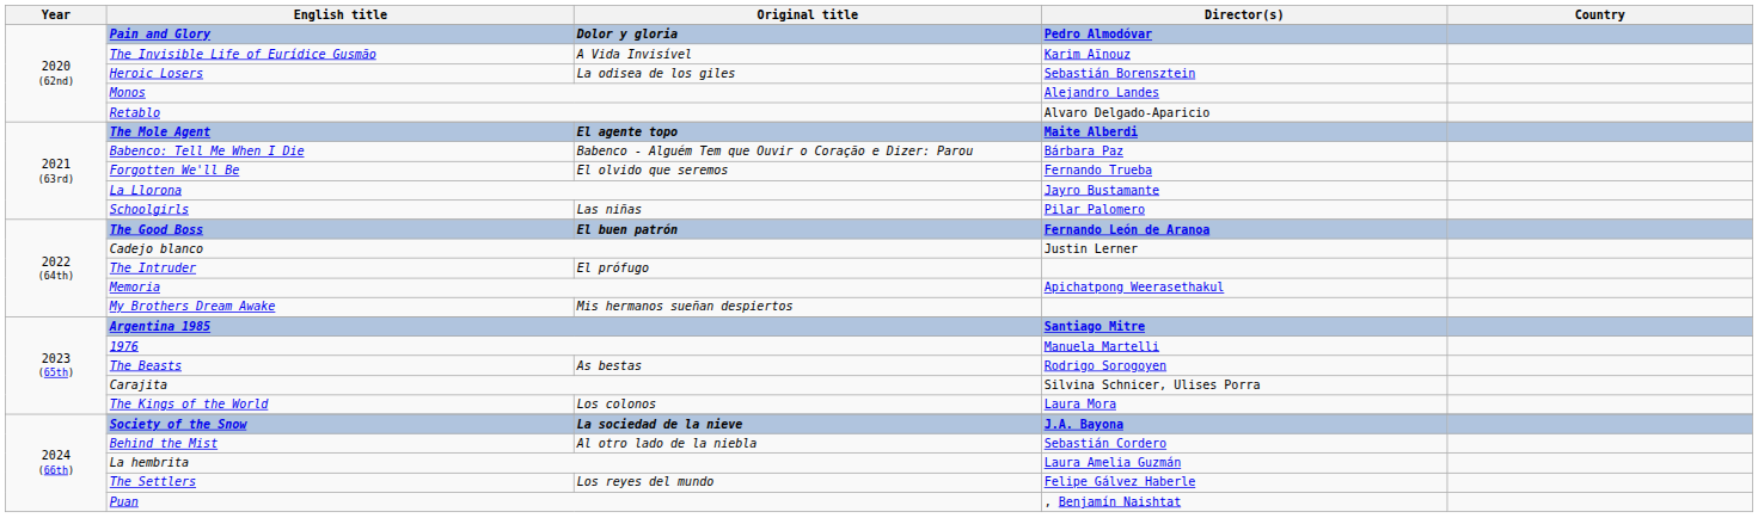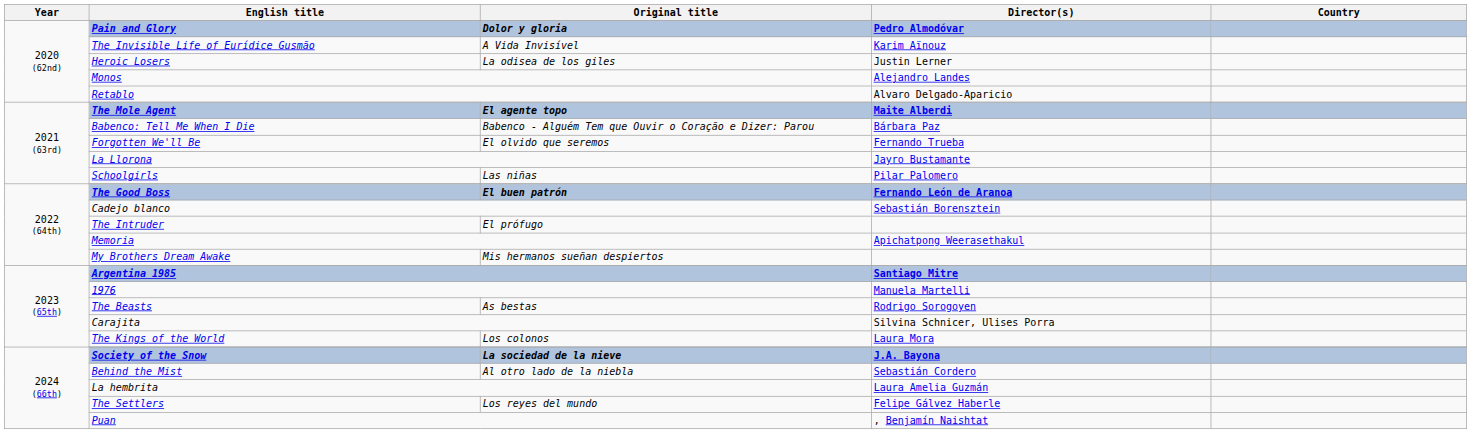 <table class="wikitable sortable" style="text-align:left;"style="width:95%">
 <tr>
 <th scope="col" style="width:5%;">Year</th>
 <th scope="col" style="width:23%;">English title</th>
 <th scope="col" style="width:23%;">Original title</th>
 <th scope="col" style="width:20%;">Director(s)</th>
 <th scope="col" style="width:15%;">Country</th>
 </tr>
 <tr>
 <td rowspan="6" style="text-align:center;">2020<br><small>(62nd)</small><br></td>
 </tr>
 <tr style="background:#B0C4DE;">
 <td><strong><em><a href='#'>Pain and Glory</a></em></strong> </td>
 <td><strong><em>Dolor y gloria</em></strong></td>
 <td><strong><a href='#'>Pedro Almodóvar</a></strong></td>
 <td><strong></strong></td>
 </tr>
 <tr>
 <td><em><a href='#'>The Invisible Life of Eurídice Gusmão</a></em></td>
 <td><em>A Vida Invisível</em></td>
 <td><a href='#'>Karim Aïnouz</a></td>
 <td></td>
 </tr>
 <tr>
 <td><em><a href='#'>Heroic Losers</a></em></td>
 <td><em>La odisea de los giles</em></td>
-<td><a href='#'>Sebastián Borensztein</a></td>
+<td>Justin Lerner</td>
 <td></td>
 </tr>
 <tr>
 <td colspan="2"><em><a href='#'>Monos</a></em></td>
 <td><a href='#'>Alejandro Landes</a></td>
 <td></td>
 </tr>
 <tr>
 <td colspan="2"><em><a href='#'>Retablo</a></em></td>
 <td>Alvaro Delgado-Aparicio</td>
 <td></td>
 </tr>
 <tr>
 <td rowspan="6" style="text-align:center;">2021<br><small>(63rd)</small><br></td>
 </tr>
 <tr style="background:#B0C4DE;">
 <td><strong><em><a href='#'>The Mole Agent</a></em></strong> </td>
 <td><strong><em>El agente topo</em></strong></td>
 <td><strong><a href='#'>Maite Alberdi</a></strong></td>
 <td><strong></strong></td>
 </tr>
 <tr>
 <td><em><a href='#'>Babenco: Tell Me When I Die</a></em></td>
 <td><em>Babenco - Alguém Tem que Ouvir o Coração e Dizer: Parou</em></td>
 <td><a href='#'>Bárbara Paz</a></td>
 <td></td>
 </tr>
 <tr>
 <td><em><a href='#'>Forgotten We'll Be</a></em></td>
 <td><em>El olvido que seremos</em></td>
 <td><a href='#'>Fernando Trueba</a></td>
 <td></td>
 </tr>
 <tr>
 <td colspan="2"><em><a href='#'>La Llorona</a></em></td>
 <td><a href='#'>Jayro Bustamante</a></td>
 <td></td>
 </tr>
 <tr>
 <td><em><a href='#'>Schoolgirls</a></em></td>
 <td><em>Las niñas</em></td>
 <td><a href='#'>Pilar Palomero</a></td>
 <td></td>
 </tr>
 <tr>
 <td rowspan="6" style="text-align:center;">2022<br><small>(64th)</small><br></td>
 </tr>
 <tr style="background:#B0C4DE;">
 <td><strong><em><a href='#'>The Good Boss</a></em></strong> </td>
 <td><strong><em>El buen patrón</em></strong></td>
 <td><strong><a href='#'>Fernando León de Aranoa</a></strong></td>
 <td><strong></strong></td>
 </tr>
 <tr>
 <td colspan = "2"><em>Cadejo blanco</em></td>
-<td>Justin Lerner</td>
+<td><a href='#'>Sebastián Borensztein</a></td>
 <td></td>
 </tr>
 <tr>
 <td><em><a href='#'>The Intruder</a></em></td>
 <td><em>El prófugo</em></td>
 <td></td>
 <td></td>
 </tr>
 <tr>
 <td colspan="2"><em><a href='#'>Memoria</a></em></td>
 <td><a href='#'>Apichatpong Weerasethakul</a></td>
 <td></td>
 </tr>
 <tr>
 <td><em><a href='#'>My Brothers Dream Awake</a></em></td>
 <td><em>Mis hermanos sueñan despiertos</em></td>
 <td></td>
 <td></td>
 </tr>
 <tr>
 <td rowspan="6" style="text-align:center;">2023<br><small>(<a href='#'>65th</a>)</small><br></td>
 </tr>
 <tr style="background:#B0C4DE;">
 <td colspan = "2"><strong><em><a href='#'>Argentina 1985</a></em></strong> </td>
 <td><strong><a href='#'>Santiago Mitre</a></strong></td>
 <td><strong></strong></td>
 </tr>
 <tr>
 <td colspan = "2"><em><a href='#'>1976</a></em></td>
 <td><a href='#'>Manuela Martelli</a></td>
 <td></td>
 </tr>
 <tr>
 <td><em><a href='#'>The Beasts</a></em></td>
 <td><em>As bestas</em></td>
 <td><a href='#'>Rodrigo Sorogoyen</a></td>
 <td></td>
 </tr>
 <tr>
 <td colspan = "2"><em>Carajita</em></td>
 <td>Silvina Schnicer, Ulises Porra</td>
 <td></td>
 </tr>
 <tr>
 <td><em><a href='#'>The Kings of the World</a></em></td>
 <td><em>Los colonos</em></td>
 <td><a href='#'>Laura Mora</a></td>
 <td></td>
 </tr>
 <tr>
 <td rowspan="6" style="text-align:center;">2024<br><small>(<a href='#'>66th</a>)</small><br></td>
 </tr>
 <tr style="background:#B0C4DE;">
 <td><strong><em><a href='#'>Society of the Snow</a></em></strong></td>
 <td><strong><em>La sociedad de la nieve</em></strong></td>
 <td><strong><a href='#'>J.A. Bayona</a></strong></td>
 <td><strong></strong></td>
 </tr>
 <tr>
 <td><em><a href='#'>Behind the Mist</a></em></td>
 <td><em>Al otro lado de la niebla</em></td>
 <td><a href='#'>Sebastián Cordero</a></td>
 <td></td>
 </tr>
 <tr>
 <td colspan = "2"><em>La hembrita</em></td>
 <td><a href='#'>Laura Amelia Guzmán</a></td>
 <td></td>
 </tr>
 <tr>
 <td><em><a href='#'>The Settlers</a></em></td>
 <td><em>Los reyes del mundo</em></td>
 <td><a href='#'>Felipe Gálvez Haberle</a></td>
 <td></td>
 </tr>
 <tr>
 <td colspan = "2"><em><a href='#'>Puan</a></em></td>
 <td>, <a href='#'>Benjamín Naishtat</a></td>
 <td></td>
 </tr>
 </table>
